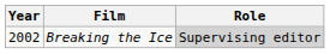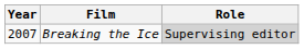 <table class="wikitable">
 <tr>
 <th>Year</th>
 <th>Film</th>
 <th>Role</th>
 </tr>
 <tr>
-<td>2002</td>
+<td>2007</td>
 <td><em>Breaking the Ice</em></td>
 <td style="background: lightgrey;">Supervising editor</td>
 </tr>
 </table>
